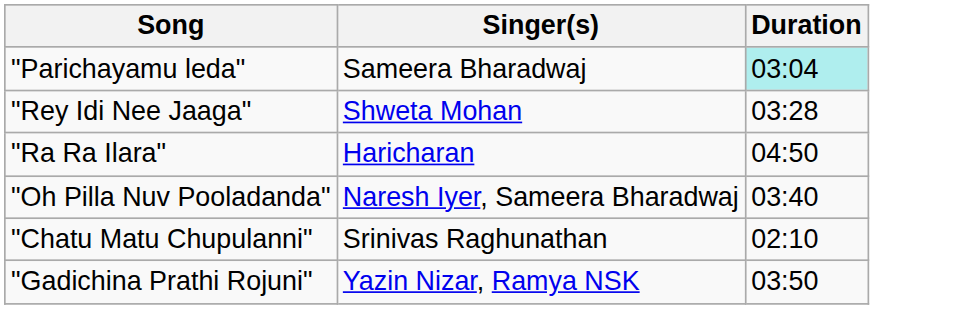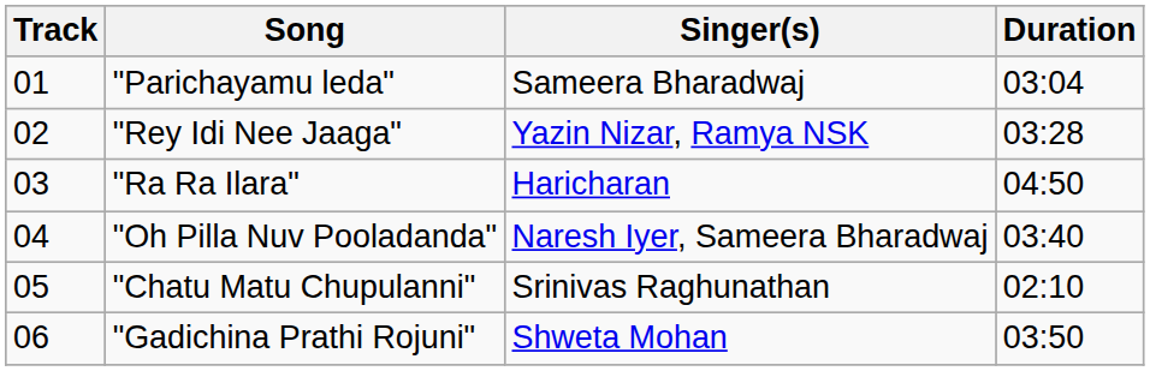 <table class="wikitable">
 <tr>
+<th>Track</th>
 <th>Song</th>
 <th>Singer(s)</th>
 <th>Duration</th>
 </tr>
 <tr>
+<td>01</td>
 <td>"Parichayamu leda"</td>
 <td>Sameera Bharadwaj</td>
-<td style="background: paleturquoise;">03:04</td>
+<td>03:04</td>
 </tr>
 <tr>
+<td>02</td>
 <td>"Rey Idi Nee Jaaga"</td>
-<td><a href='#'>Shweta Mohan</a></td>
+<td><a href='#'>Yazin Nizar</a>, <a href='#'>Ramya NSK</a></td>
 <td>03:28</td>
 </tr>
 <tr>
+<td>03</td>
 <td>"Ra Ra Ilara"</td>
 <td><a href='#'>Haricharan</a></td>
 <td>04:50</td>
 </tr>
 <tr>
+<td>04</td>
 <td>"Oh Pilla Nuv Pooladanda"</td>
 <td><a href='#'>Naresh Iyer</a>, Sameera Bharadwaj</td>
 <td>03:40</td>
 </tr>
 <tr>
+<td>05</td>
 <td>"Chatu Matu Chupulanni"</td>
 <td>Srinivas Raghunathan</td>
 <td>02:10</td>
 </tr>
 <tr>
+<td>06</td>
 <td>"Gadichina Prathi Rojuni"</td>
-<td><a href='#'>Yazin Nizar</a>, <a href='#'>Ramya NSK</a></td>
+<td><a href='#'>Shweta Mohan</a></td>
 <td>03:50</td>
 </tr>
 </table>
